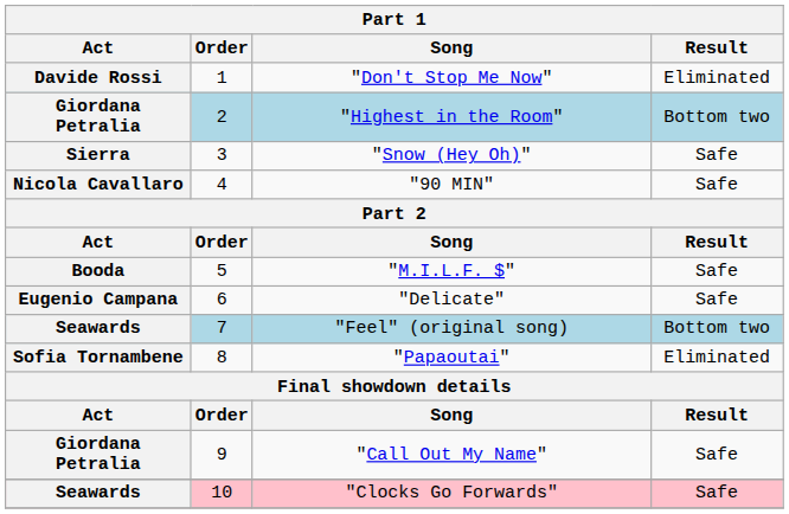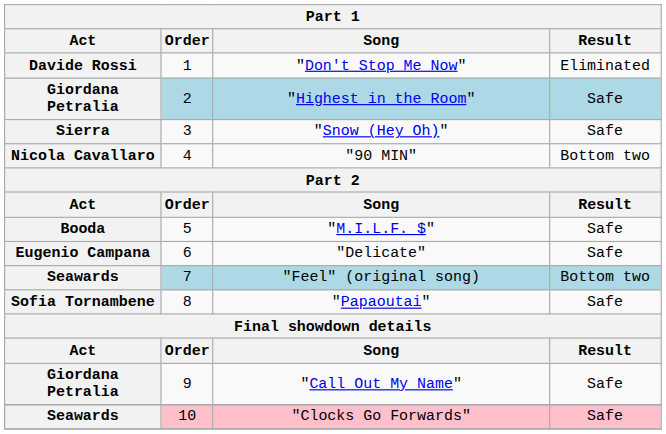 <table class="wikitable plainrowheaders" style="text-align:center;">
 <tr>
 <th colspan="4">Part 1</th>
 </tr>
 <tr>
 <th scope="col" style="width:10em;">Act</th>
 <th scope="col">Order</th>
 <th scope="col" style="width:22em;">Song</th>
 <th scope="col" style="width:7em;">Result</th>
 </tr>
 <tr>
 <th scope="row">Davide Rossi</th>
 <td>1</td>
 <td>"<a href='#'>Don't Stop Me Now</a>"</td>
 <td>Eliminated</td>
 </tr>
 <tr style="background:lightblue">
 <th scope="row">Giordana Petralia</th>
 <td>2</td>
 <td>"<a href='#'>Highest in the Room</a>"</td>
-<td>Bottom two</td>
+<td>Safe</td>
 </tr>
 <tr>
 <th scope="row">Sierra</th>
 <td>3</td>
 <td>"<a href='#'>Snow (Hey Oh)</a>"</td>
 <td>Safe</td>
 </tr>
 <tr>
 <th scope="row">Nicola Cavallaro</th>
 <td>4</td>
 <td>"90 MIN"</td>
-<td>Safe</td>
+<td>Bottom two</td>
 </tr>
 <tr>
 <th colspan="4">Part 2</th>
 </tr>
 <tr>
 <th scope="col" style="width:10em;">Act</th>
 <th scope="col">Order</th>
 <th scope="col" style="width:20em;">Song</th>
 <th scope="col" style="width:7em;">Result</th>
 </tr>
 <tr>
 <th scope="row">Booda</th>
 <td>5</td>
 <td>"<a href='#'>M.I.L.F. $</a>"</td>
 <td>Safe</td>
 </tr>
 <tr>
 <th scope="row">Eugenio Campana</th>
 <td>6</td>
 <td>"Delicate"</td>
 <td>Safe</td>
 </tr>
 <tr style="background:lightblue">
 <th scope="row">Seawards</th>
 <td>7</td>
 <td>"Feel" (original song)</td>
 <td>Bottom two</td>
 </tr>
 <tr>
 <th scope="row">Sofia Tornambene</th>
 <td>8</td>
 <td>"<a href='#'>Papaoutai</a>"</td>
-<td>Eliminated</td>
+<td>Safe</td>
 </tr>
 <tr>
 <th colspan="4">Final showdown details</th>
 </tr>
 <tr>
 <th scope="col" style="width:10em;">Act</th>
 <th scope="col">Order</th>
 <th scope="col" style="width:20em;">Song</th>
 <th scope="col" style="width:7em;">Result</th>
 </tr>
 <tr>
 <th scope="row">Giordana Petralia</th>
 <td>9</td>
 <td>"<a href='#'>Call Out My Name</a>"</td>
 <td>Safe</td>
 </tr>
 <tr>
 </tr>
 <tr style="background:pink">
 <th scope="row">Seawards</th>
 <td>10</td>
 <td>"Clocks Go Forwards"</td>
 <td>Safe</td>
 </tr>
 <tr>
 </tr>
 </table>
